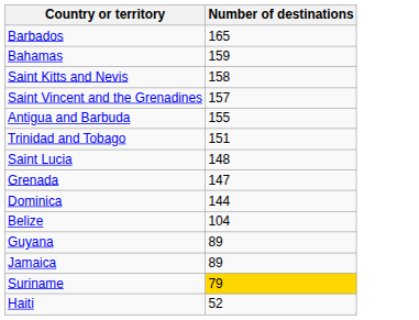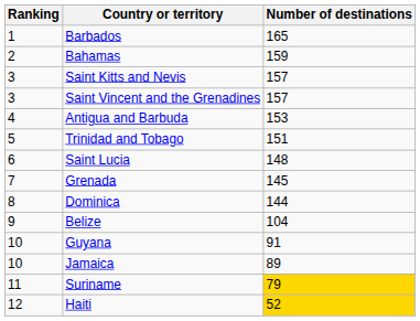 <table class="wikitable sortable">
 <tr>
+<th>Ranking</th>
 <th>Country or territory</th>
 <th>Number of destinations</th>
 </tr>
 <tr>
+<td>1</td>
 <td> <a href='#'>Barbados</a></td>
 <td>165</td>
 </tr>
 <tr>
+<td>2</td>
 <td> <a href='#'>Bahamas</a></td>
 <td>159</td>
 </tr>
 <tr>
+<td>3</td>
 <td> <a href='#'>Saint Kitts and Nevis</a></td>
-<td>158</td>
+<td>157</td>
 </tr>
 <tr>
+<td>3</td>
 <td> <a href='#'>Saint Vincent and the Grenadines</a></td>
 <td>157</td>
 </tr>
 <tr>
+<td>4</td>
 <td> <a href='#'>Antigua and Barbuda</a></td>
-<td>155</td>
+<td>153</td>
 </tr>
 <tr>
+<td>5</td>
 <td> <a href='#'>Trinidad and Tobago</a></td>
 <td>151</td>
 </tr>
 <tr>
+<td>6</td>
 <td> <a href='#'>Saint Lucia</a></td>
 <td>148</td>
 </tr>
 <tr>
+<td>7</td>
 <td> <a href='#'>Grenada</a></td>
-<td>147</td>
+<td>145</td>
 </tr>
 <tr>
+<td>8</td>
 <td> <a href='#'>Dominica</a></td>
 <td>144</td>
 </tr>
 <tr>
+<td>9</td>
 <td> <a href='#'>Belize</a></td>
 <td>104</td>
 </tr>
 <tr>
+<td>10</td>
 <td> <a href='#'>Guyana</a></td>
-<td>89</td>
+<td>91</td>
 </tr>
 <tr>
+<td>10</td>
 <td> <a href='#'>Jamaica</a></td>
 <td>89</td>
 </tr>
 <tr>
+<td>11</td>
 <td> <a href='#'>Suriname</a></td>
 <td style="background: gold;">79</td>
 </tr>
 <tr>
+<td>12</td>
 <td> <a href='#'>Haiti</a></td>
-<td>52</td>
+<td style="background: gold;">52</td>
 </tr>
 </table>
